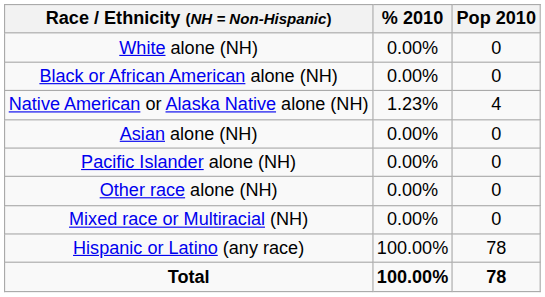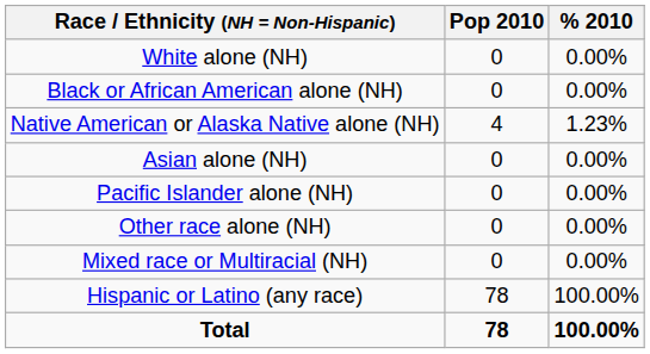 <table class="wikitable" style="text-align:center;">
 <tr>
 <th>Race / Ethnicity <small>(<em>NH = Non-Hispanic</em>)</small></th>
+<th>Pop 2010</th>
 <th>% 2010</th>
-<th>Pop 2010</th>
 </tr>
 <tr>
 <td><a href='#'>White</a> alone (NH)</td>
+<td>0</td>
 <td>0.00%</td>
-<td>0</td>
 </tr>
 <tr>
 <td><a href='#'>Black or African American</a> alone (NH)</td>
+<td>0</td>
 <td>0.00%</td>
-<td>0</td>
 </tr>
 <tr>
 <td><a href='#'>Native American</a> or <a href='#'>Alaska Native</a> alone (NH)</td>
+<td>4</td>
 <td>1.23%</td>
-<td>4</td>
 </tr>
 <tr>
 <td><a href='#'>Asian</a> alone (NH)</td>
+<td>0</td>
 <td>0.00%</td>
-<td>0</td>
 </tr>
 <tr>
 <td><a href='#'>Pacific Islander</a> alone (NH)</td>
+<td>0</td>
 <td>0.00%</td>
-<td>0</td>
 </tr>
 <tr>
 <td><a href='#'>Other race</a> alone (NH)</td>
+<td>0</td>
 <td>0.00%</td>
-<td>0</td>
 </tr>
 <tr>
 <td><a href='#'>Mixed race or Multiracial</a> (NH)</td>
+<td>0</td>
 <td>0.00%</td>
-<td>0</td>
 </tr>
 <tr>
 <td><a href='#'>Hispanic or Latino</a> (any race)</td>
+<td>78</td>
 <td>100.00%</td>
-<td>78</td>
 </tr>
 <tr>
 <td><strong>Total</strong></td>
+<td><strong>78</strong></td>
 <td><strong>100.00%</strong></td>
-<td><strong>78</strong></td>
 </tr>
 </table>
